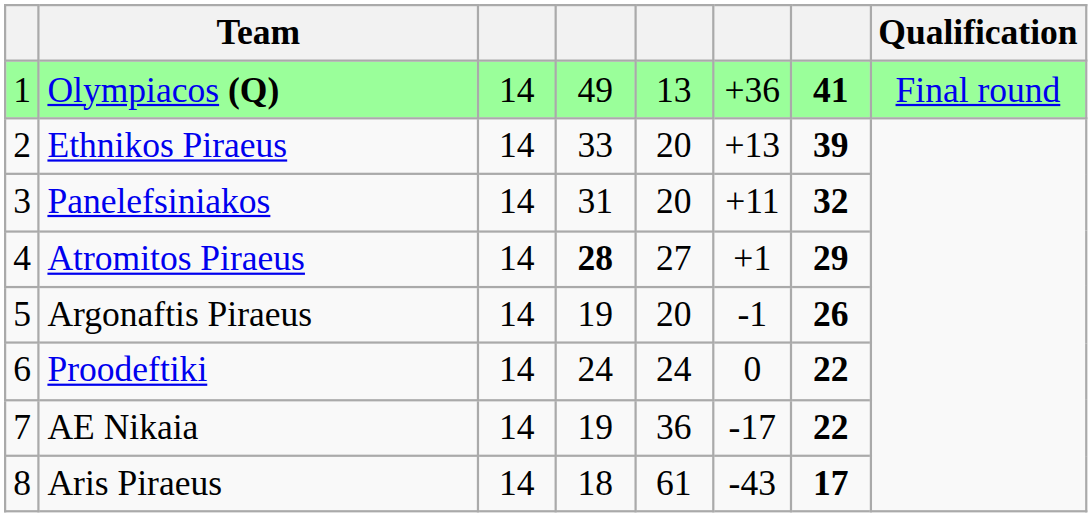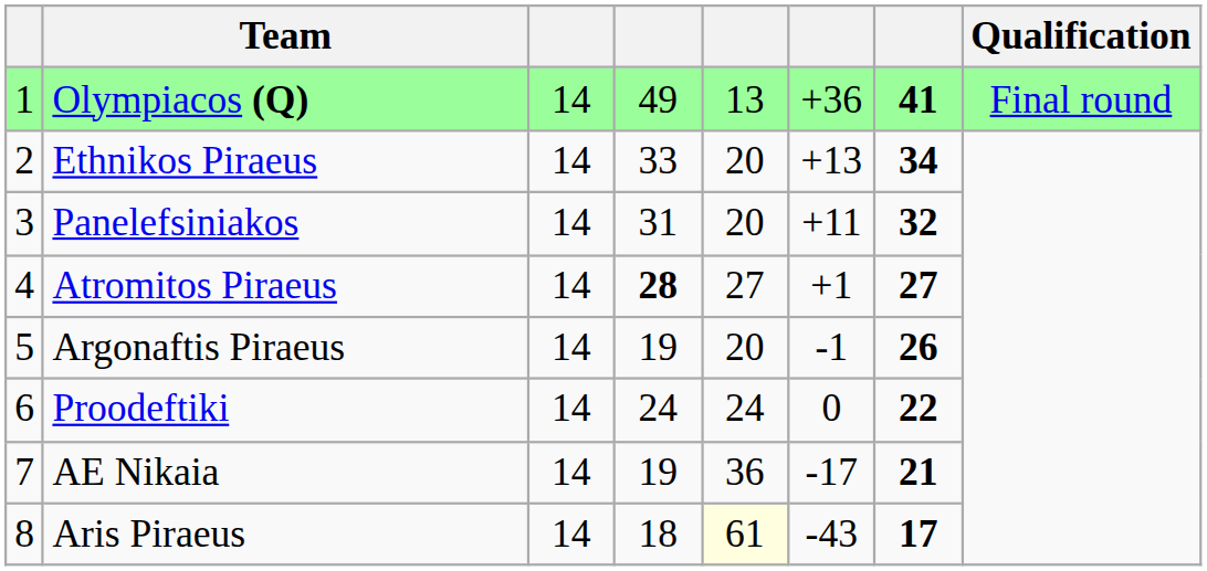 <table class="wikitable" style="text-align: center; font-size:100%">
 <tr>
 <th></th>
 <th width=190>Team</th>
 <th width=28></th>
 <th width=28></th>
 <th width=28></th>
 <th width=28></th>
 <th width=28></th>
 <th>Qualification</th>
 </tr>
 <tr bgcolor=#9AFF9A>
 <td>1</td>
 <td align=left><a href='#'>Olympiacos</a> <strong>(Q)</strong></td>
 <td>14</td>
 <td>49</td>
 <td>13</td>
 <td>+36</td>
 <td><strong>41</strong></td>
 <td><a href='#'>Final round</a></td>
 </tr>
 <tr>
 <td>2</td>
 <td align=left><a href='#'>Ethnikos Piraeus</a></td>
 <td>14</td>
 <td>33</td>
 <td>20</td>
 <td>+13</td>
-<td><strong>39</strong></td>
+<td><strong>34</strong></td>
 <td rowspan=7></td>
 </tr>
 <tr>
 <td>3</td>
 <td align=left><a href='#'>Panelefsiniakos</a></td>
 <td>14</td>
 <td>31</td>
 <td>20</td>
 <td>+11</td>
 <td><strong>32</strong></td>
 </tr>
 <tr>
 <td>4</td>
 <td align=left><a href='#'>Atromitos Piraeus</a></td>
 <td>14</td>
 <td><strong>28</strong></td>
 <td>27</td>
 <td>+1</td>
-<td><strong>29</strong></td>
+<td><strong>27</strong></td>
 </tr>
 <tr>
 <td>5</td>
 <td align=left>Argonaftis Piraeus</td>
 <td>14</td>
 <td>19</td>
 <td>20</td>
 <td>-1</td>
 <td><strong>26</strong></td>
 </tr>
 <tr>
 <td>6</td>
 <td align=left><a href='#'>Proodeftiki</a></td>
 <td>14</td>
 <td>24</td>
 <td>24</td>
 <td>0</td>
 <td><strong>22</strong></td>
 </tr>
 <tr>
 <td>7</td>
 <td align=left>AE Nikaia</td>
 <td>14</td>
 <td>19</td>
 <td>36</td>
 <td>-17</td>
-<td><strong>22</strong></td>
+<td><strong>21</strong></td>
 </tr>
 <tr>
 <td>8</td>
 <td align=left>Aris Piraeus</td>
 <td>14</td>
 <td>18</td>
-<td>61</td>
+<td style="background: lightyellow;">61</td>
 <td>-43</td>
 <td><strong>17</strong></td>
 </tr>
 </table>
